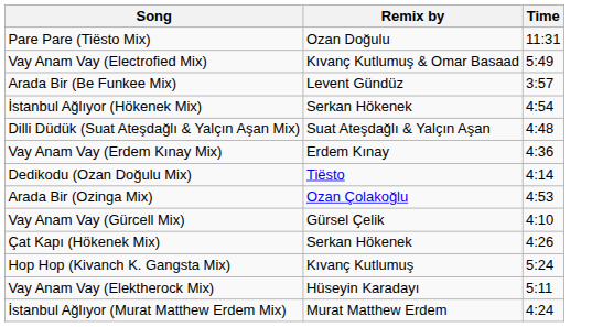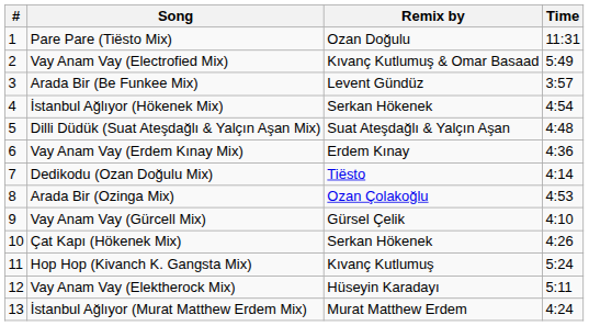 <table class="wikitable">
 <tr>
+<th align="center">#</th>
 <th align="center">Song</th>
 <th align="center">Remix by</th>
 <th align="center">Time</th>
 </tr>
 <tr>
+<td>1</td>
 <td>Pare Pare (Tiësto Mix)</td>
 <td>Ozan Doğulu</td>
 <td>11:31</td>
 </tr>
 <tr>
+<td>2</td>
 <td>Vay Anam Vay (Electrofied Mix)</td>
 <td>Kıvanç Kutlumuş & Omar Basaad</td>
 <td>5:49</td>
 </tr>
 <tr>
+<td>3</td>
 <td>Arada Bir (Be Funkee Mix)</td>
 <td>Levent Gündüz</td>
 <td>3:57</td>
 </tr>
 <tr>
+<td>4</td>
 <td>İstanbul Ağlıyor (Hökenek Mix)</td>
 <td>Serkan Hökenek</td>
 <td>4:54</td>
 </tr>
 <tr>
+<td>5</td>
 <td>Dilli Düdük (Suat Ateşdağlı & Yalçın Aşan Mix)</td>
 <td>Suat Ateşdağlı & Yalçın Aşan</td>
 <td>4:48</td>
 </tr>
 <tr>
+<td>6</td>
 <td>Vay Anam Vay (Erdem Kınay Mix)</td>
 <td>Erdem Kınay</td>
 <td>4:36</td>
 </tr>
 <tr>
+<td>7</td>
 <td>Dedikodu (Ozan Doğulu Mix)</td>
 <td><a href='#'>Tiësto</a></td>
 <td>4:14</td>
 </tr>
 <tr>
+<td>8</td>
 <td>Arada Bir (Ozinga Mix)</td>
 <td><a href='#'>Ozan Çolakoğlu</a></td>
 <td>4:53</td>
 </tr>
 <tr>
+<td>9</td>
 <td>Vay Anam Vay (Gürcell Mix)</td>
 <td>Gürsel Çelik</td>
 <td>4:10</td>
 </tr>
 <tr>
+<td>10</td>
 <td>Çat Kapı (Hökenek Mix)</td>
 <td>Serkan Hökenek</td>
 <td>4:26</td>
 </tr>
 <tr>
+<td>11</td>
 <td>Hop Hop (Kivanch K. Gangsta Mix)</td>
 <td>Kıvanç Kutlumuş</td>
 <td>5:24</td>
 </tr>
 <tr>
+<td>12</td>
 <td>Vay Anam Vay (Elektherock Mix)</td>
 <td>Hüseyin Karadayı</td>
 <td>5:11</td>
 </tr>
 <tr>
+<td>13</td>
 <td>İstanbul Ağlıyor (Murat Matthew Erdem Mix)</td>
 <td>Murat Matthew Erdem</td>
 <td>4:24</td>
 </tr>
 </table>
